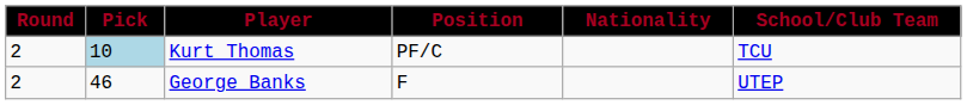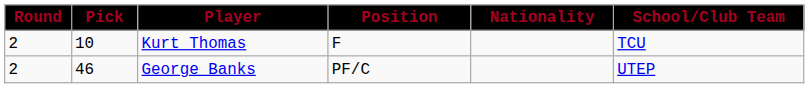 <table class="wikitable sortable sortable">
 <tr>
 <th style="background:#000000;color:#A50021;" width="7%">Round</th>
 <th style="background:#000000;color:#A50021;" width="7%">Pick</th>
 <th style="background:#000000;color:#A50021;" width="20%">Player</th>
 <th style="background:#000000;color:#A50021;" width="15%">Position</th>
 <th style="background:#000000;color:#A50021;" width="15%">Nationality</th>
 <th style="background:#000000;color:#A50021;" width="20%">School/Club Team</th>
 </tr>
 <tr>
 <td>2</td>
-<td style="background: lightblue;">10</td>
+<td>10</td>
 <td><a href='#'>Kurt Thomas</a></td>
-<td>PF/C</td>
+<td>F</td>
 <td></td>
 <td><a href='#'>TCU</a></td>
 </tr>
 <tr>
 <td>2</td>
 <td>46</td>
 <td><a href='#'>George Banks</a></td>
-<td>F</td>
+<td>PF/C</td>
 <td></td>
 <td><a href='#'>UTEP</a></td>
 </tr>
 </table>
